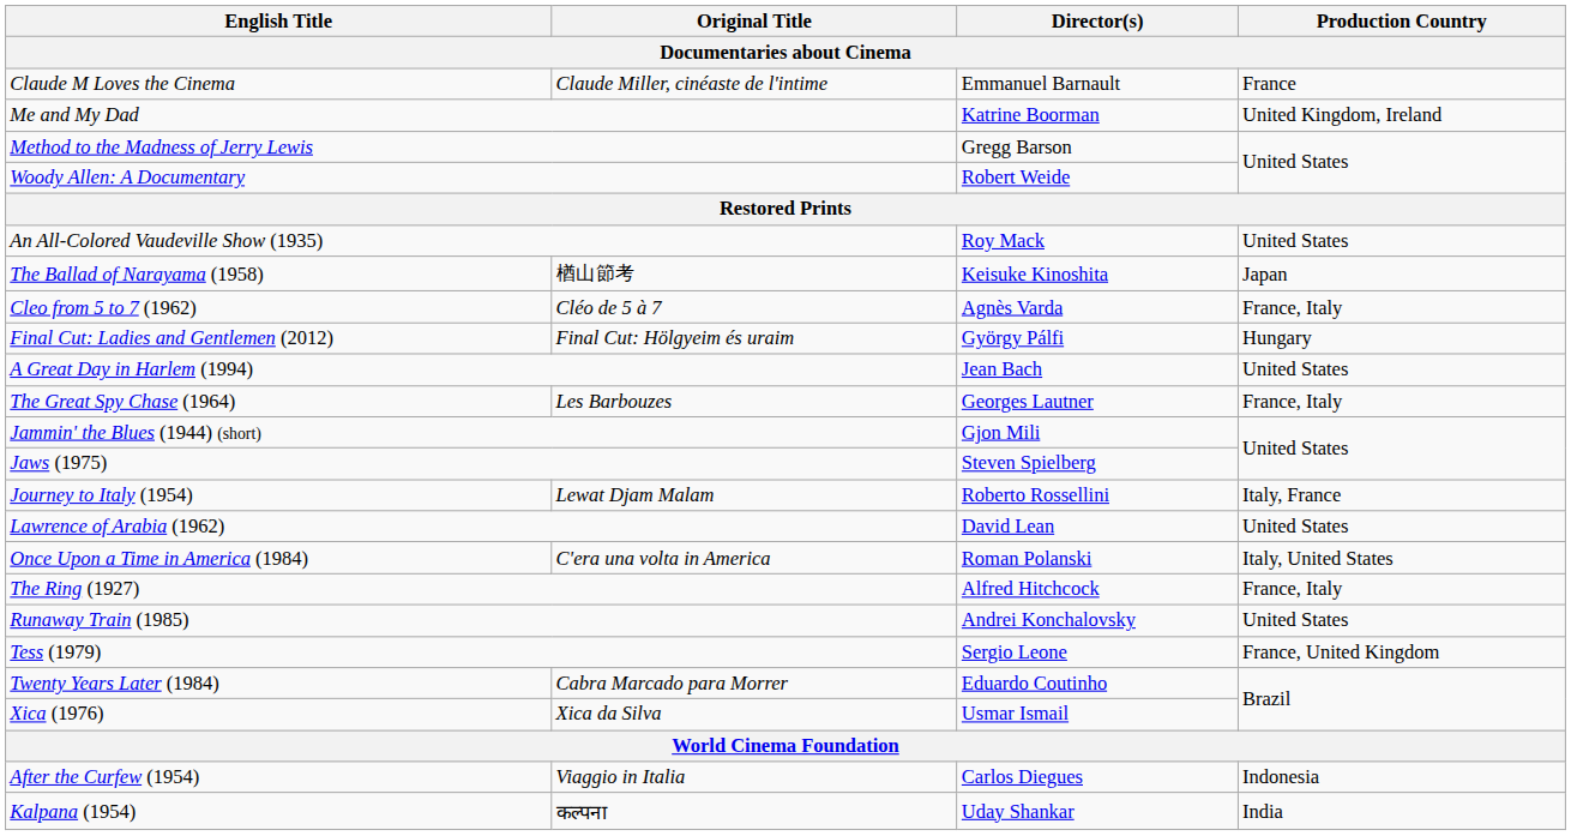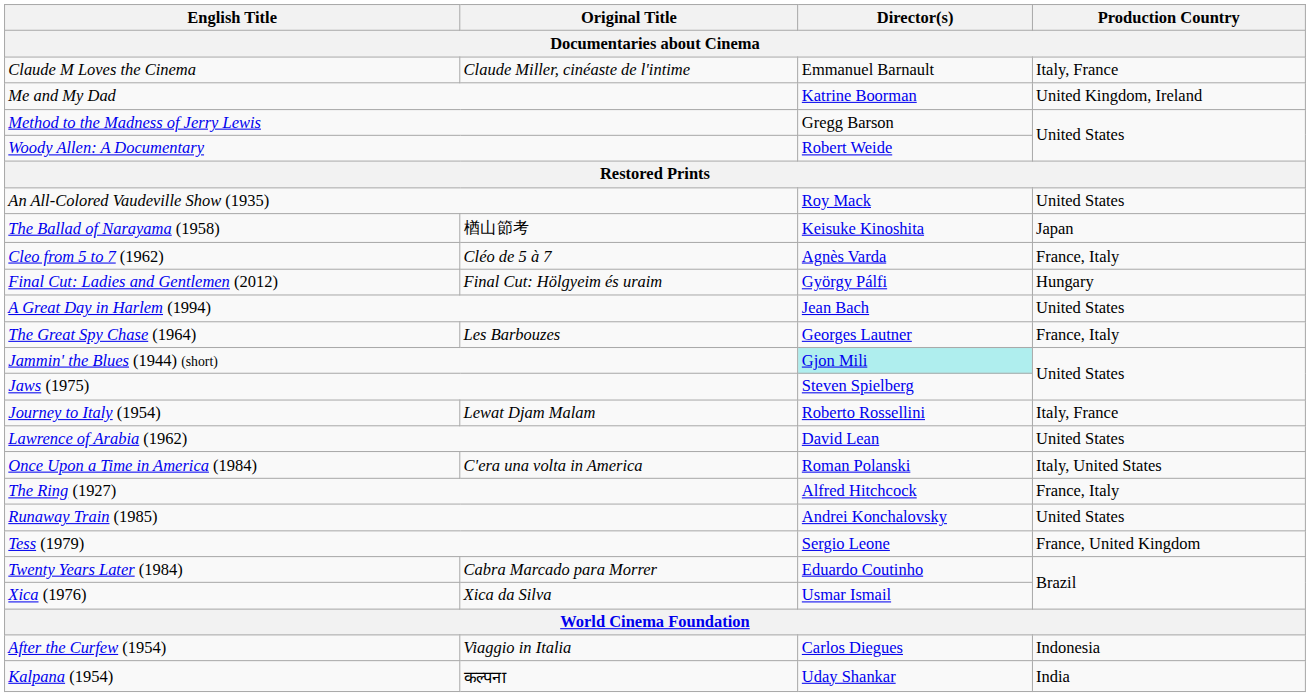 <table class="wikitable"  style="width:100%; margin-top:6px; margin-bottom:12px" cellpadding="5">
 <tr>
 <th scope="col" width="35%">English Title</th>
 <th scope="col" width="26%">Original Title</th>
 <th scope="col" width="18%">Director(s)</th>
 <th scope="col" width="21%">Production Country</th>
 </tr>
 <tr>
 <th colspan="4">Documentaries about Cinema</th>
 </tr>
 <tr>
 <td><em>Claude M Loves the Cinema</em></td>
 <td><em>Claude Miller, cinéaste de l'intime</em></td>
 <td data-sort-value="Barnault">Emmanuel Barnault</td>
-<td>France</td>
+<td>Italy, France</td>
 </tr>
 <tr>
 <td colspan=2><em>Me and My Dad</em></td>
 <td data-sort-value="Boorman"><a href='#'>Katrine Boorman</a></td>
 <td>United Kingdom, Ireland</td>
 </tr>
 <tr>
 <td colspan=2><em><a href='#'>Method to the Madness of Jerry Lewis</a></em></td>
 <td data-sort-value="Barson">Gregg Barson</td>
 <td rowspan="2">United States</td>
 </tr>
 <tr>
 <td colspan=2><em><a href='#'>Woody Allen: A Documentary</a></em></td>
 <td data-sort-value="Weide"><a href='#'>Robert Weide</a></td>
 </tr>
 <tr>
 <th colspan="4">Restored Prints</th>
 </tr>
 <tr>
 <td colspan="2"><em>An All-Colored Vaudeville Show</em> (1935)</td>
 <td><a href='#'>Roy Mack</a></td>
 <td>United States</td>
 </tr>
 <tr>
 <td><em><a href='#'>The Ballad of Narayama</a></em> (1958)</td>
 <td>楢山節考</td>
 <td><a href='#'>Keisuke Kinoshita</a></td>
 <td>Japan</td>
 </tr>
 <tr>
 <td><em><a href='#'>Cleo from 5 to 7</a></em> (1962)</td>
 <td><em>Cléo de 5 à 7</em></td>
 <td><a href='#'>Agnès Varda</a></td>
 <td>France, Italy</td>
 </tr>
 <tr>
 <td><em><a href='#'>Final Cut: Ladies and Gentlemen</a></em> (2012)</td>
 <td><em>Final Cut: Hölgyeim és uraim</em></td>
 <td><a href='#'>György Pálfi</a></td>
 <td>Hungary</td>
 </tr>
 <tr>
 <td colspan="2"><em><a href='#'>A Great Day in Harlem</a></em> (1994)</td>
 <td><a href='#'>Jean Bach</a></td>
 <td>United States</td>
 </tr>
 <tr>
 <td><em><a href='#'>The Great Spy Chase</a></em> (1964)</td>
 <td><em>Les Barbouzes</em></td>
 <td><a href='#'>Georges Lautner</a></td>
 <td>France, Italy</td>
 </tr>
 <tr>
 <td colspan="2"><em><a href='#'>Jammin' the Blues</a></em> (1944) <small>(short)</small></td>
-<td><a href='#'>Gjon Mili</a></td>
+<td style="background: paleturquoise;"><a href='#'>Gjon Mili</a></td>
 <td rowspan="2">United States</td>
 </tr>
 <tr>
 <td colspan="2"><em><a href='#'>Jaws</a></em> (1975)</td>
 <td><a href='#'>Steven Spielberg</a></td>
 </tr>
 <tr>
 <td><em><a href='#'>Journey to Italy</a></em> (1954)</td>
 <td><em>Lewat Djam Malam</em></td>
 <td><a href='#'>Roberto Rossellini</a></td>
 <td>Italy, France</td>
 </tr>
 <tr>
 <td colspan="2"><em><a href='#'>Lawrence of Arabia</a></em> (1962)</td>
 <td><a href='#'>David Lean</a></td>
 <td>United States</td>
 </tr>
 <tr>
 <td><em><a href='#'>Once Upon a Time in America</a></em> (1984)</td>
 <td><em>C'era una volta in America</em></td>
 <td><a href='#'>Roman Polanski</a></td>
 <td>Italy, United States</td>
 </tr>
 <tr>
 <td colspan="2"><em><a href='#'>The Ring</a></em> (1927)</td>
 <td><a href='#'>Alfred Hitchcock</a></td>
 <td>France, Italy</td>
 </tr>
 <tr>
 <td colspan="2"><em><a href='#'>Runaway Train</a></em> (1985)</td>
 <td><a href='#'>Andrei Konchalovsky</a></td>
 <td>United States</td>
 </tr>
 <tr>
 <td colspan="2"><em><a href='#'>Tess</a></em> (1979)</td>
 <td><a href='#'>Sergio Leone</a></td>
 <td>France, United Kingdom</td>
 </tr>
 <tr>
 <td><em><a href='#'>Twenty Years Later</a></em> (1984)</td>
 <td><em>Cabra Marcado para Morrer</em></td>
 <td><a href='#'>Eduardo Coutinho</a></td>
 <td rowspan="2">Brazil</td>
 </tr>
 <tr>
 <td><em><a href='#'>Xica</a></em> (1976)</td>
 <td><em>Xica da Silva</em></td>
 <td><a href='#'>Usmar Ismail</a></td>
 </tr>
 <tr>
 <th colspan="4"><a href='#'>World Cinema Foundation</a></th>
 </tr>
 <tr>
 <td><em><a href='#'>After the Curfew</a></em> (1954)</td>
 <td><em>Viaggio in Italia</em></td>
 <td><a href='#'>Carlos Diegues</a></td>
 <td>Indonesia</td>
 </tr>
 <tr>
 <td><em><a href='#'>Kalpana</a></em> (1954)</td>
 <td>कल्पना</td>
 <td><a href='#'>Uday Shankar</a></td>
 <td>India</td>
 </tr>
 </table>
